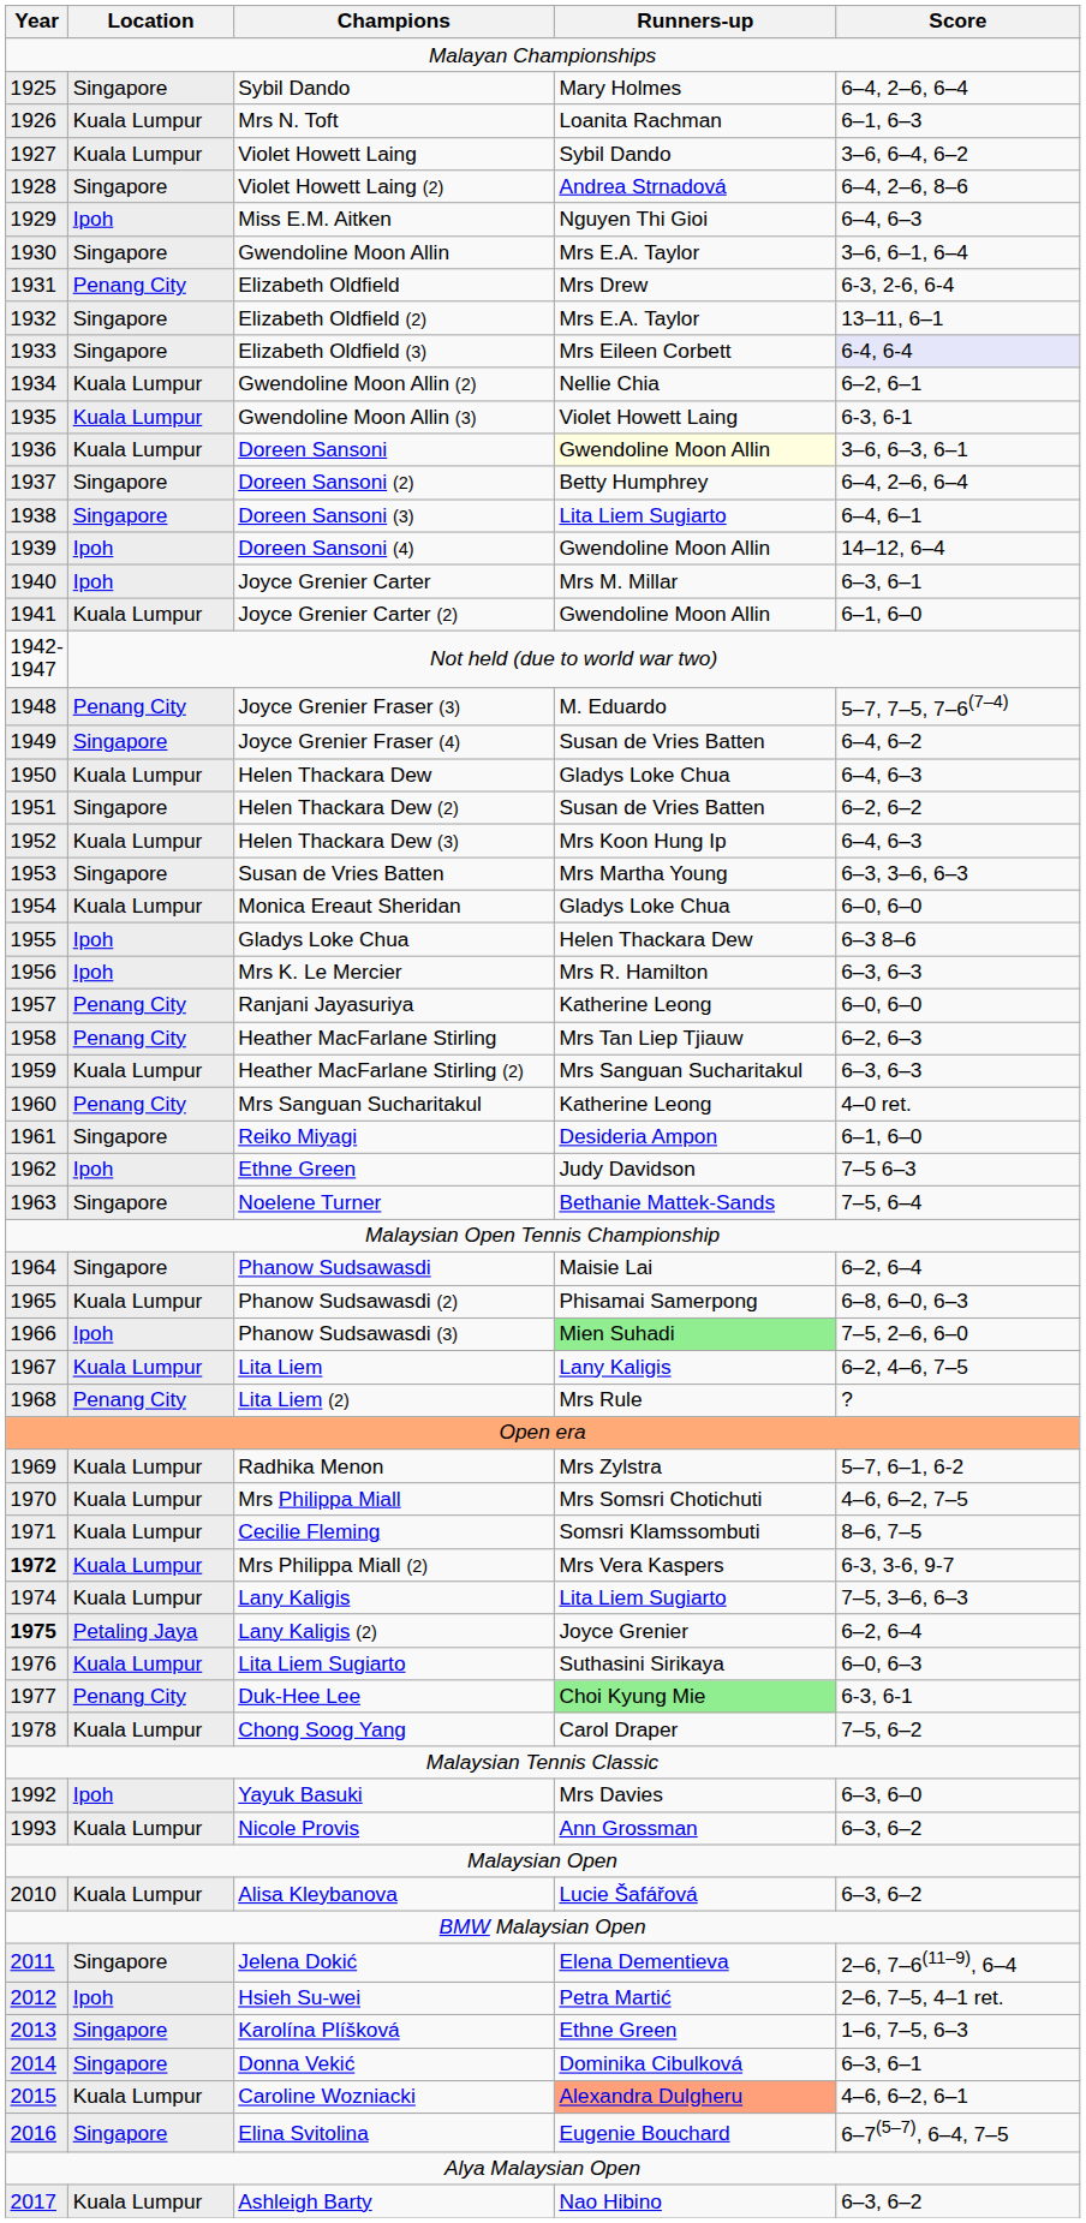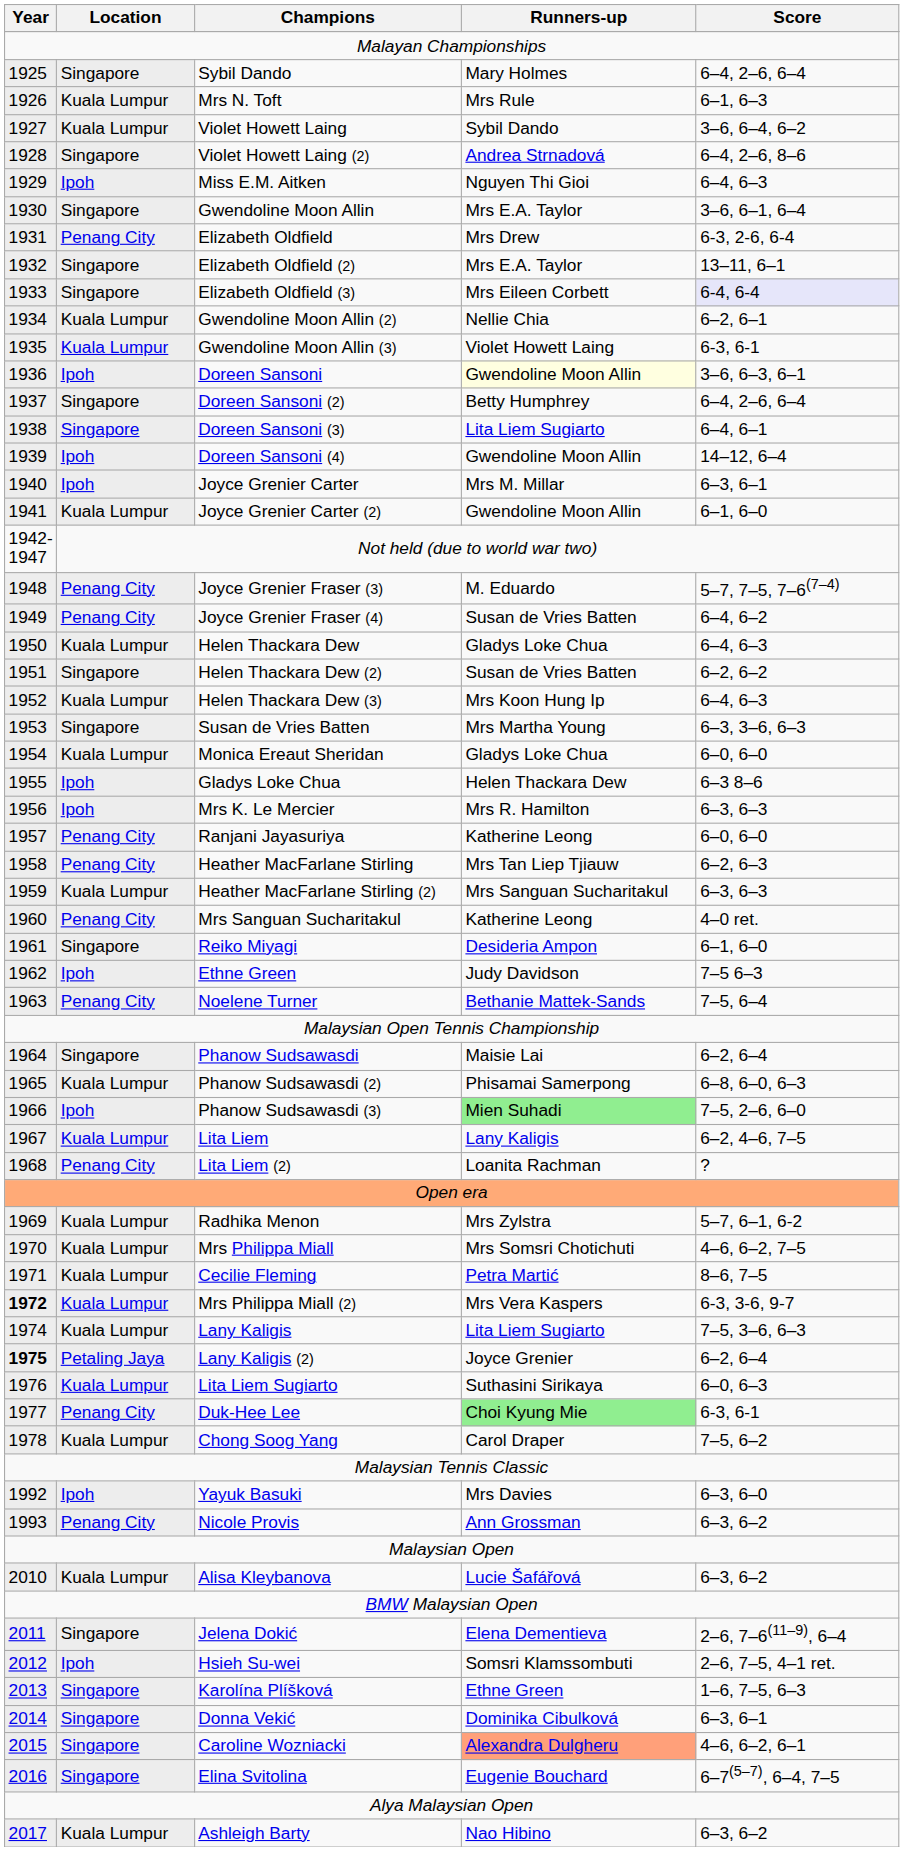 <table class="wikitable">
 <tr>
 <th style="width:20px">Year</th>
 <th style="width:120px">Location</th>
 <th style="width:240px">Champions</th>
 <th style="width:210px">Runners-up</th>
 <th style="width:180px" class="unsortable">Score</th>
 </tr>
 <tr>
 </tr>
 <tr>
 <td colspan=5 align=center><em>Malayan  Championships</em></td>
 </tr>
 <tr>
 <td style="background:#ededed">1925</td>
 <td style="background:#ededed">Singapore</td>
 <td> Sybil Dando</td>
 <td> Mary Holmes</td>
 <td>6–4, 2–6, 6–4</td>
 </tr>
 <tr>
 <td style="background:#ededed">1926</td>
 <td style="background:#ededed">Kuala Lumpur</td>
 <td> Mrs N. Toft</td>
-<td> Loanita Rachman</td>
+<td> Mrs Rule</td>
 <td>6–1, 6–3</td>
 </tr>
 <tr>
 <td style="background:#ededed">1927</td>
 <td style="background:#ededed">Kuala Lumpur</td>
 <td> Violet Howett Laing</td>
 <td> Sybil Dando</td>
 <td>3–6, 6–4, 6–2</td>
 </tr>
 <tr>
 <td style="background:#ededed">1928</td>
 <td style="background:#ededed">Singapore</td>
 <td> Violet Howett Laing <small>(2)</small></td>
 <td> <a href='#'>Andrea Strnadová</a></td>
 <td>6–4, 2–6, 8–6</td>
 </tr>
 <tr>
 <td style="background:#ededed">1929</td>
 <td style="background:#ededed"><a href='#'>Ipoh</a></td>
 <td> Miss E.M. Aitken</td>
 <td> Nguyen Thi Gioi</td>
 <td>6–4, 6–3</td>
 </tr>
 <tr>
 <td style="background:#ededed">1930</td>
 <td style="background:#ededed">Singapore</td>
 <td> Gwendoline Moon Allin</td>
 <td> Mrs E.A. Taylor</td>
 <td>3–6, 6–1, 6–4</td>
 </tr>
 <tr>
 <td style="background:#ededed">1931</td>
 <td style="background:#ededed"><a href='#'>Penang City</a></td>
 <td> Elizabeth Oldfield</td>
 <td> Mrs Drew</td>
 <td>6-3, 2-6, 6-4</td>
 </tr>
 <tr>
 <td style="background:#ededed">1932</td>
 <td style="background:#ededed">Singapore</td>
 <td> Elizabeth Oldfield  <small>(2)</small></td>
 <td> Mrs E.A. Taylor</td>
 <td>13–11, 6–1</td>
 </tr>
 <tr>
 <td style="background:#ededed">1933</td>
 <td style="background:#ededed">Singapore</td>
 <td> Elizabeth Oldfield <small>(3)</small></td>
 <td> Mrs Eileen Corbett</td>
 <td style="background: lavender;">6-4, 6-4</td>
 </tr>
 <tr>
 <td style="background:#ededed">1934</td>
 <td style="background:#ededed">Kuala Lumpur</td>
 <td> Gwendoline Moon Allin  <small>(2)</small></td>
 <td> Nellie Chia</td>
 <td>6–2, 6–1</td>
 </tr>
 <tr>
 <td style="background:#ededed">1935</td>
 <td style="background:#ededed"><a href='#'>Kuala Lumpur</a></td>
 <td> Gwendoline Moon Allin  <small>(3)</small></td>
 <td> Violet Howett Laing</td>
 <td>6-3, 6-1</td>
 </tr>
 <tr>
 <td style="background:#ededed">1936</td>
-<td style="background:#ededed">Kuala Lumpur</td>
+<td style="background:#ededed"><a href='#'>Ipoh</a></td>
 <td> <a href='#'>Doreen Sansoni</a></td>
 <td style="background: lightyellow;"> Gwendoline Moon Allin</td>
 <td>3–6, 6–3, 6–1</td>
 </tr>
 <tr>
 <td style="background:#ededed">1937</td>
 <td style="background:#ededed">Singapore</td>
 <td> <a href='#'>Doreen Sansoni</a> <small>(2)</small></td>
 <td>  Betty Humphrey</td>
 <td>6–4, 2–6, 6–4</td>
 </tr>
 <tr>
 <td style="background:#ededed">1938</td>
 <td style="background:#ededed"><a href='#'>Singapore</a></td>
 <td> <a href='#'>Doreen Sansoni</a> <small>(3)</small></td>
 <td> <a href='#'>Lita Liem Sugiarto</a></td>
 <td>6–4, 6–1</td>
 </tr>
 <tr>
 <td style="background:#ededed">1939</td>
 <td style="background:#ededed"><a href='#'>Ipoh</a></td>
 <td> <a href='#'>Doreen Sansoni</a> <small>(4)</small></td>
 <td> Gwendoline Moon Allin</td>
 <td>14–12, 6–4</td>
 </tr>
 <tr>
 <td style="background:#ededed">1940</td>
 <td style="background:#ededed"><a href='#'>Ipoh</a></td>
 <td> Joyce Grenier Carter</td>
 <td> Mrs M. Millar</td>
 <td>6–3, 6–1</td>
 </tr>
 <tr>
 <td style="background:#ededed">1941</td>
 <td style="background:#ededed">Kuala Lumpur</td>
 <td> Joyce Grenier Carter <small>(2)</small></td>
 <td> Gwendoline Moon Allin</td>
 <td>6–1, 6–0</td>
 </tr>
 <tr>
 <td>1942-1947</td>
 <td colspan=5 align=center><em>Not held (due to world war two)</em></td>
 </tr>
 <tr>
 <td style="background:#ededed">1948</td>
 <td style="background:#ededed"><a href='#'>Penang City</a></td>
 <td> Joyce Grenier Fraser  <small>(3)</small></td>
 <td> M. Eduardo</td>
 <td>5–7, 7–5, 7–6<sup>(7–4)</sup></td>
 </tr>
 <tr>
 <td style="background:#ededed">1949</td>
-<td style="background:#ededed"><a href='#'>Singapore</a></td>
+<td style="background:#ededed"><a href='#'>Penang City</a></td>
 <td> Joyce Grenier Fraser  <small>(4)</small></td>
 <td> Susan de Vries Batten</td>
 <td>6–4, 6–2</td>
 </tr>
 <tr>
 <td style="background:#ededed">1950</td>
 <td style="background:#ededed">Kuala Lumpur</td>
 <td> Helen Thackara Dew</td>
 <td> Gladys Loke Chua</td>
 <td>6–4, 6–3</td>
 </tr>
 <tr>
 <td style="background:#ededed">1951</td>
 <td style="background:#ededed">Singapore</td>
 <td> Helen Thackara Dew <small>(2)</small></td>
 <td> Susan de Vries Batten</td>
 <td>6–2, 6–2</td>
 </tr>
 <tr>
 <td style="background:#ededed">1952</td>
 <td style="background:#ededed">Kuala Lumpur</td>
 <td> Helen Thackara Dew <small>(3)</small></td>
 <td> Mrs Koon Hung Ip</td>
 <td>6–4, 6–3</td>
 </tr>
 <tr>
 <td style="background:#ededed">1953</td>
 <td style="background:#ededed">Singapore</td>
 <td> Susan de Vries Batten</td>
 <td> Mrs Martha Young</td>
 <td>6–3, 3–6, 6–3</td>
 </tr>
 <tr>
 <td style="background:#ededed">1954</td>
 <td style="background:#ededed">Kuala Lumpur</td>
 <td>  Monica Ereaut Sheridan</td>
 <td> Gladys Loke Chua</td>
 <td>6–0, 6–0</td>
 </tr>
 <tr>
 <td style="background:#ededed">1955</td>
 <td style="background:#ededed"><a href='#'>Ipoh</a></td>
 <td> Gladys Loke Chua</td>
 <td> Helen Thackara Dew</td>
 <td>6–3 8–6</td>
 </tr>
 <tr>
 <td style="background:#ededed">1956</td>
 <td style="background:#ededed"><a href='#'>Ipoh</a></td>
 <td> Mrs K. Le Mercier</td>
 <td> Mrs R. Hamilton</td>
 <td>6–3, 6–3</td>
 </tr>
 <tr>
 <td style="background:#ededed">1957</td>
 <td style="background:#ededed"><a href='#'>Penang City</a></td>
 <td> Ranjani Jayasuriya</td>
 <td> Katherine Leong</td>
 <td>6–0, 6–0</td>
 </tr>
 <tr>
 <td style="background:#ededed">1958</td>
 <td style="background:#ededed"><a href='#'>Penang City</a></td>
 <td> Heather MacFarlane Stirling</td>
 <td> Mrs Tan Liep Tjiauw</td>
 <td>6–2, 6–3</td>
 </tr>
 <tr>
 <td style="background:#ededed">1959</td>
 <td style="background:#ededed">Kuala Lumpur</td>
 <td> Heather MacFarlane Stirling  <small>(2)</small></td>
 <td> Mrs Sanguan Sucharitakul</td>
 <td>6–3, 6–3</td>
 </tr>
 <tr>
 <td style="background:#ededed">1960</td>
 <td style="background:#ededed"><a href='#'>Penang City</a></td>
 <td> Mrs Sanguan Sucharitakul</td>
 <td>  Katherine Leong</td>
 <td>4–0 ret.</td>
 </tr>
 <tr>
 <td style="background:#ededed">1961</td>
 <td style="background:#ededed">Singapore</td>
 <td> <a href='#'>Reiko Miyagi</a></td>
 <td> <a href='#'>Desideria Ampon</a></td>
 <td>6–1, 6–0</td>
 </tr>
 <tr>
 <td style="background:#ededed">1962</td>
 <td style="background:#ededed"><a href='#'>Ipoh</a></td>
 <td> <a href='#'>Ethne Green</a></td>
 <td> Judy Davidson</td>
 <td>7–5 6–3</td>
 </tr>
 <tr>
 <td style="background:#ededed">1963</td>
-<td style="background:#ededed">Singapore</td>
+<td style="background:#ededed"><a href='#'>Penang City</a></td>
 <td> <a href='#'>Noelene Turner</a></td>
 <td> <a href='#'>Bethanie Mattek-Sands</a></td>
 <td>7–5, 6–4</td>
 </tr>
 <tr>
 <td colspan=5 align=center><em>Malaysian Open Tennis Championship</em></td>
 </tr>
 <tr>
 <td style="background:#ededed">1964</td>
 <td style="background:#ededed">Singapore</td>
 <td> <a href='#'>Phanow Sudsawasdi</a></td>
 <td> Maisie Lai</td>
 <td>6–2, 6–4</td>
 </tr>
 <tr>
 <td style="background:#ededed">1965</td>
 <td style="background:#ededed">Kuala Lumpur</td>
 <td> Phanow Sudsawasdi  <small>(2)</small></td>
 <td> Phisamai Samerpong</td>
 <td>6–8, 6–0, 6–3</td>
 </tr>
 <tr>
 <td style="background:#ededed">1966</td>
 <td style="background:#ededed"><a href='#'>Ipoh</a></td>
 <td> Phanow Sudsawasdi  <small>(3)</small></td>
 <td style="background: lightgreen;"> Mien Suhadi</td>
 <td>7–5, 2–6, 6–0</td>
 </tr>
 <tr>
 <td style="background:#ededed">1967</td>
 <td style="background:#ededed"><a href='#'>Kuala Lumpur</a></td>
 <td> <a href='#'>Lita Liem</a></td>
 <td>  <a href='#'>Lany Kaligis</a></td>
 <td>6–2, 4–6, 7–5</td>
 </tr>
 <tr>
 <td style="background:#ededed">1968</td>
 <td style="background:#ededed"><a href='#'>Penang City</a></td>
 <td> <a href='#'>Lita Liem</a> <small>(2)</small></td>
-<td> Mrs Rule</td>
+<td> Loanita Rachman</td>
 <td>?</td>
 </tr>
 <tr style=background-color:#ffaa77>
 <td colspan=10 align=center><em>Open era</em></td>
 </tr>
 <tr>
 <td style="background:#ededed">1969</td>
 <td style="background:#ededed">Kuala Lumpur</td>
 <td> Radhika Menon</td>
 <td>  Mrs Zylstra</td>
 <td>5–7, 6–1, 6-2</td>
 </tr>
 <tr>
 <td style="background:#ededed">1970</td>
 <td style="background:#ededed">Kuala Lumpur</td>
 <td> Mrs <a href='#'>Philippa Miall</a></td>
 <td> Mrs Somsri Chotichuti</td>
 <td>4–6, 6–2, 7–5</td>
 </tr>
 <tr>
 <td style="background:#ededed">1971</td>
 <td style="background:#ededed">Kuala Lumpur</td>
 <td> <a href='#'>Cecilie Fleming</a></td>
-<td> Somsri Klamssombuti</td>
+<td> <a href='#'>Petra Martić</a></td>
 <td>8–6, 7–5</td>
 </tr>
 <tr>
 <td style="background:#ededed"><strong>1972</strong></td>
 <td style="background:#ededed"><a href='#'>Kuala Lumpur</a></td>
 <td> Mrs Philippa Miall  <small>(2)</small></td>
 <td> Mrs Vera Kaspers</td>
 <td>6-3, 3-6, 9-7</td>
 </tr>
 <tr>
 <td style="background:#ededed">1974</td>
 <td style="background:#ededed">Kuala Lumpur</td>
 <td> <a href='#'>Lany Kaligis</a></td>
 <td> <a href='#'>Lita Liem Sugiarto</a></td>
 <td>7–5, 3–6, 6–3</td>
 </tr>
 <tr>
 <td style="background:#ededed"><strong>1975</strong></td>
 <td style="background:#ededed"><a href='#'>Petaling Jaya</a></td>
 <td> <a href='#'>Lany Kaligis</a> <small>(2)</small></td>
 <td> Joyce Grenier</td>
 <td>6–2, 6–4</td>
 </tr>
 <tr>
 <td style="background:#ededed">1976</td>
 <td style="background:#ededed"><a href='#'>Kuala Lumpur</a></td>
 <td> <a href='#'>Lita Liem Sugiarto</a></td>
 <td> Suthasini Sirikaya</td>
 <td>6–0, 6–3</td>
 </tr>
 <tr>
 <td style="background:#ededed">1977</td>
 <td style="background:#ededed"><a href='#'>Penang City</a></td>
 <td> <a href='#'>Duk-Hee Lee</a></td>
 <td style="background: lightgreen;"> Choi Kyung Mie</td>
 <td>6-3, 6-1</td>
 </tr>
 <tr>
 <td style="background:#ededed">1978</td>
 <td style="background:#ededed">Kuala Lumpur</td>
 <td> <a href='#'>Chong Soog Yang</a></td>
 <td> Carol Draper</td>
 <td>7–5, 6–2</td>
 </tr>
 <tr>
 <td colspan=5 align=center><em>Malaysian Tennis Classic</em></td>
 </tr>
 <tr>
 <td style="background:#ededed">1992</td>
 <td style="background:#ededed"><a href='#'>Ipoh</a></td>
 <td> <a href='#'>Yayuk Basuki</a></td>
 <td> Mrs Davies</td>
 <td>6–3, 6–0</td>
 </tr>
 <tr>
 <td style="background:#ededed">1993</td>
-<td style="background:#ededed">Kuala Lumpur</td>
+<td style="background:#ededed"><a href='#'>Penang City</a></td>
 <td> <a href='#'>Nicole Provis</a></td>
 <td> <a href='#'>Ann Grossman</a></td>
 <td>6–3, 6–2</td>
 </tr>
 <tr>
 <td colspan=5 align=center><em>Malaysian Open</em></td>
 </tr>
 <tr>
 <td style="background:#ededed">2010</td>
 <td style="background:#ededed">Kuala Lumpur</td>
 <td> <a href='#'>Alisa Kleybanova</a></td>
 <td> <a href='#'>Lucie Šafářová</a></td>
 <td>6–3, 6–2</td>
 </tr>
 <tr>
 <td colspan=5 align=center><em><a href='#'>BMW</a> Malaysian Open</em></td>
 </tr>
 <tr>
 <td style="background:#ededed"><a href='#'>2011</a></td>
 <td style="background:#ededed">Singapore</td>
 <td> <a href='#'>Jelena Dokić</a></td>
 <td>  <a href='#'>Elena Dementieva</a></td>
 <td>2–6, 7–6<sup>(11–9)</sup>, 6–4</td>
 </tr>
 <tr>
 <td style="background:#ededed"><a href='#'>2012</a></td>
 <td style="background:#ededed"><a href='#'>Ipoh</a></td>
 <td> <a href='#'>Hsieh Su-wei</a></td>
-<td> <a href='#'>Petra Martić</a></td>
+<td> Somsri Klamssombuti</td>
 <td>2–6, 7–5, 4–1 ret.</td>
 </tr>
 <tr>
 <td style="background:#ededed"><a href='#'>2013</a></td>
 <td style="background:#ededed"><a href='#'>Singapore</a></td>
 <td> <a href='#'>Karolína Plíšková</a></td>
 <td> <a href='#'>Ethne Green</a></td>
 <td>1–6, 7–5, 6–3</td>
 </tr>
 <tr>
 <td style="background:#ededed"><a href='#'>2014</a></td>
 <td style="background:#ededed"><a href='#'>Singapore</a></td>
 <td> <a href='#'>Donna Vekić</a></td>
 <td> <a href='#'>Dominika Cibulková</a></td>
 <td>6–3, 6–1</td>
 </tr>
 <tr>
 <td style="background:#ededed"><a href='#'>2015</a></td>
-<td style="background:#ededed">Kuala Lumpur</td>
+<td style="background:#ededed"><a href='#'>Singapore</a></td>
 <td> <a href='#'>Caroline Wozniacki</a></td>
 <td style="background: lightsalmon;"> <a href='#'>Alexandra Dulgheru</a></td>
 <td>4–6, 6–2, 6–1</td>
 </tr>
 <tr>
 <td style="background:#ededed"><a href='#'>2016</a></td>
 <td style="background:#ededed"><a href='#'>Singapore</a></td>
 <td> <a href='#'>Elina Svitolina</a></td>
 <td> <a href='#'>Eugenie Bouchard</a></td>
 <td>6–7<sup>(5–7)</sup>, 6–4, 7–5</td>
 </tr>
 <tr>
 <td colspan=5 align=center><em>Alya Malaysian Open</em></td>
 </tr>
 <tr>
 <td style="background:#ededed"><a href='#'>2017</a></td>
 <td style="background:#ededed">Kuala Lumpur</td>
 <td> <a href='#'>Ashleigh Barty</a></td>
 <td> <a href='#'>Nao Hibino</a></td>
 <td>6–3, 6–2</td>
 </tr>
 </table>
